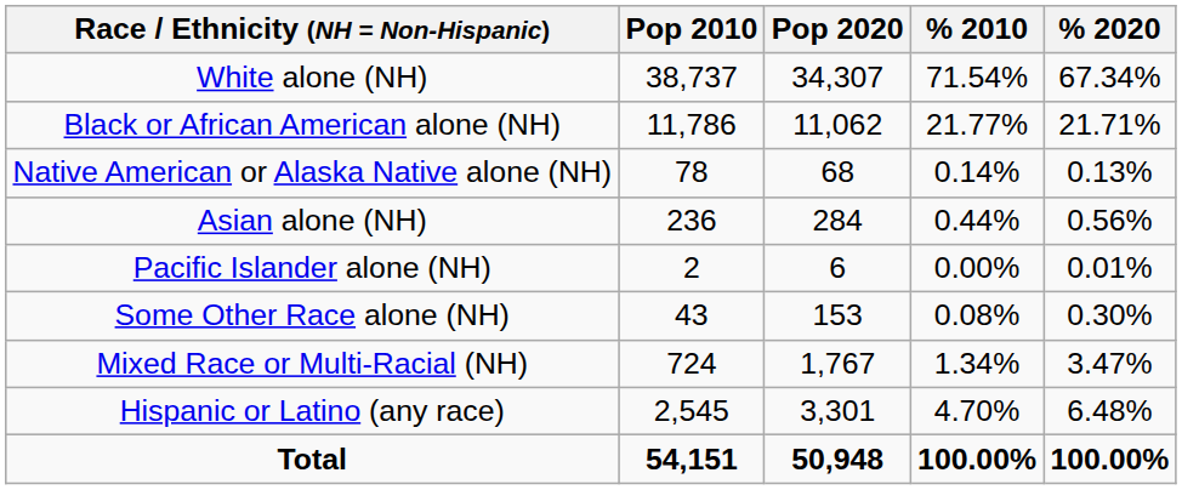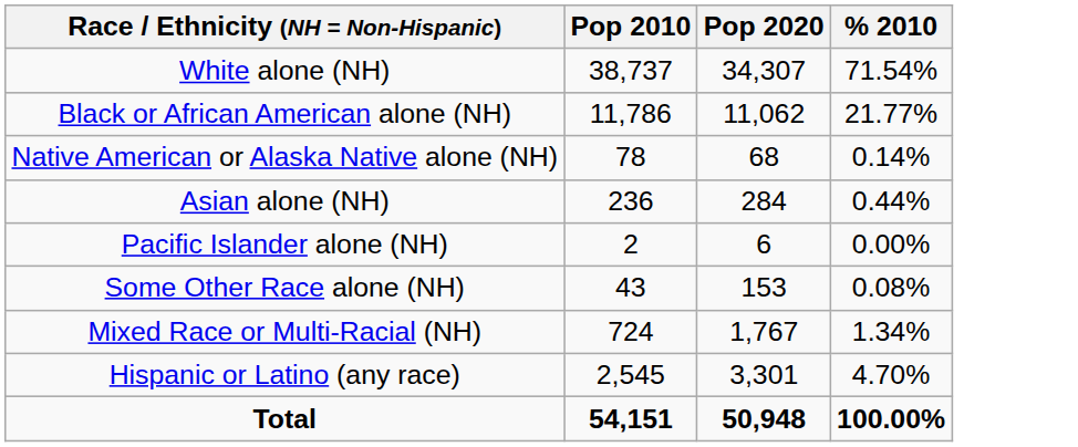 <table class="wikitable" style="text-align:center;">
 <tr>
 <th>Race / Ethnicity <small>(<em>NH = Non-Hispanic</em>)</small></th>
 <th>Pop 2010</th>
 <th>Pop 2020</th>
 <th>% 2010</th>
-<th>% 2020</th>
 </tr>
 <tr>
 <td><a href='#'>White</a> alone (NH)</td>
 <td>38,737</td>
 <td>34,307</td>
 <td>71.54%</td>
-<td>67.34%</td>
 </tr>
 <tr>
 <td><a href='#'>Black or African American</a> alone (NH)</td>
 <td>11,786</td>
 <td>11,062</td>
 <td>21.77%</td>
-<td>21.71%</td>
 </tr>
 <tr>
 <td><a href='#'>Native American</a> or <a href='#'>Alaska Native</a> alone (NH)</td>
 <td>78</td>
 <td>68</td>
 <td>0.14%</td>
-<td>0.13%</td>
 </tr>
 <tr>
 <td><a href='#'>Asian</a> alone (NH)</td>
 <td>236</td>
 <td>284</td>
 <td>0.44%</td>
-<td>0.56%</td>
 </tr>
 <tr>
 <td><a href='#'>Pacific Islander</a> alone (NH)</td>
 <td>2</td>
 <td>6</td>
 <td>0.00%</td>
-<td>0.01%</td>
 </tr>
 <tr>
 <td><a href='#'>Some Other Race</a> alone (NH)</td>
 <td>43</td>
 <td>153</td>
 <td>0.08%</td>
-<td>0.30%</td>
 </tr>
 <tr>
 <td><a href='#'>Mixed Race or Multi-Racial</a> (NH)</td>
 <td>724</td>
 <td>1,767</td>
 <td>1.34%</td>
-<td>3.47%</td>
 </tr>
 <tr>
 <td><a href='#'>Hispanic or Latino</a> (any race)</td>
 <td>2,545</td>
 <td>3,301</td>
 <td>4.70%</td>
-<td>6.48%</td>
 </tr>
 <tr>
 <td><strong>Total</strong></td>
 <td><strong>54,151</strong></td>
 <td><strong>50,948</strong></td>
 <td><strong>100.00%</strong></td>
-<td><strong>100.00%</strong></td>
 </tr>
 </table>
